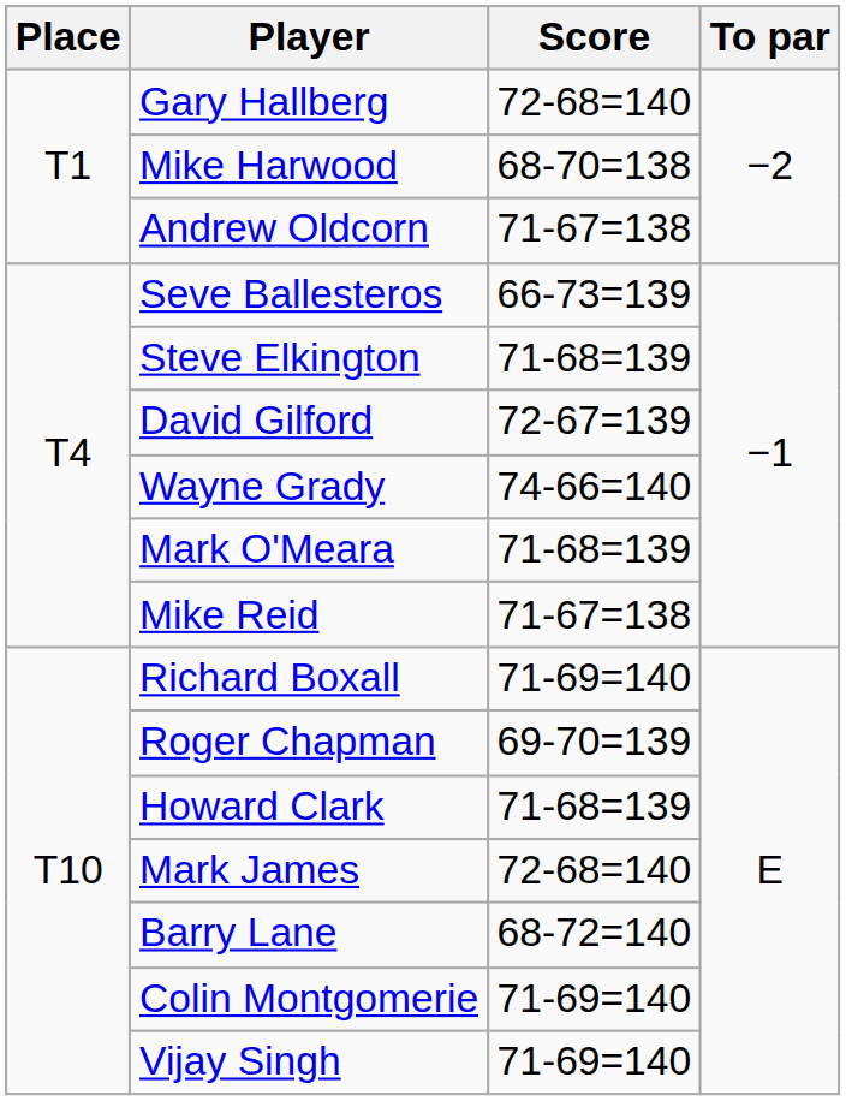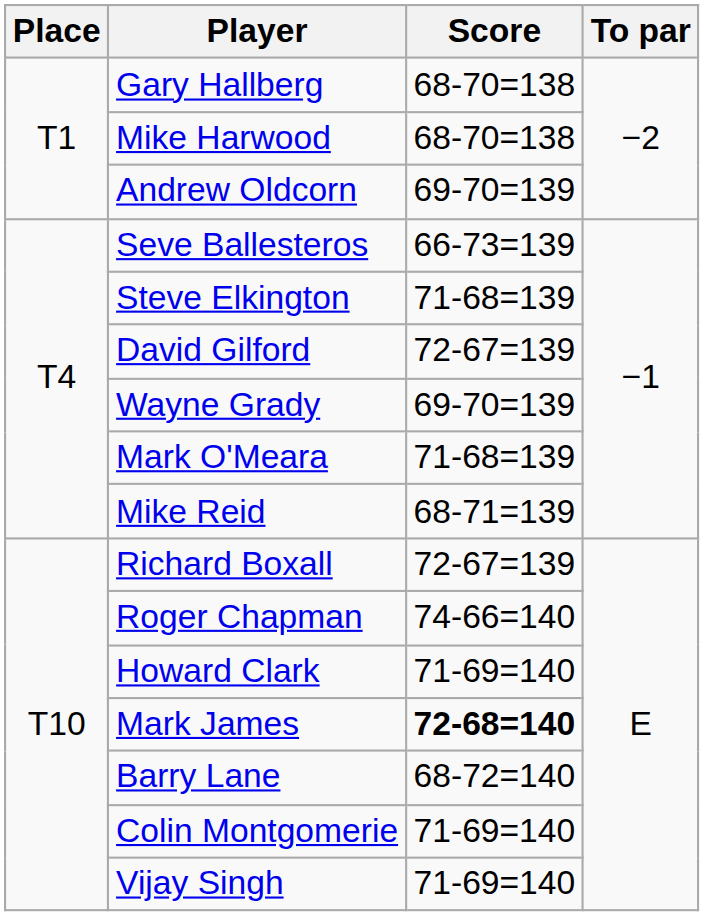 <table class="wikitable">
 <tr>
 <th>Place</th>
 <th>Player</th>
 <th>Score</th>
 <th>To par</th>
 </tr>
 <tr>
 <td rowspan="3" align=center>T1</td>
 <td> <a href='#'>Gary Hallberg</a></td>
-<td align=center>72-68=140</td>
+<td align=center>68-70=138</td>
 <td rowspan="3" align=center>−2</td>
 </tr>
 <tr>
 <td> <a href='#'>Mike Harwood</a></td>
 <td align=center>68-70=138</td>
 </tr>
 <tr>
 <td> <a href='#'>Andrew Oldcorn</a></td>
-<td align=center>71-67=138</td>
+<td align=center>69-70=139</td>
 </tr>
 <tr>
 <td rowspan="6" align=center>T4</td>
 <td> <a href='#'>Seve Ballesteros</a></td>
 <td align=center>66-73=139</td>
 <td rowspan="6" align=center>−1</td>
 </tr>
 <tr>
 <td> <a href='#'>Steve Elkington</a></td>
 <td align=center>71-68=139</td>
 </tr>
 <tr>
 <td> <a href='#'>David Gilford</a></td>
 <td align=center>72-67=139</td>
 </tr>
 <tr>
 <td> <a href='#'>Wayne Grady</a></td>
-<td align=center>74-66=140</td>
+<td align=center>69-70=139</td>
 </tr>
 <tr>
 <td> <a href='#'>Mark O'Meara</a></td>
 <td align=center>71-68=139</td>
 </tr>
 <tr>
 <td> <a href='#'>Mike Reid</a></td>
-<td align=center>71-67=138</td>
+<td align=center>68-71=139</td>
 </tr>
 <tr>
 <td rowspan="7" align=center>T10</td>
 <td> <a href='#'>Richard Boxall</a></td>
-<td align=center>71-69=140</td>
+<td align=center>72-67=139</td>
 <td rowspan="7" align=center>E</td>
 </tr>
 <tr>
 <td> <a href='#'>Roger Chapman</a></td>
-<td align=center>69-70=139</td>
+<td align=center>74-66=140</td>
 </tr>
 <tr>
 <td> <a href='#'>Howard Clark</a></td>
-<td align=center>71-68=139</td>
+<td align=center>71-69=140</td>
 </tr>
 <tr>
 <td> <a href='#'>Mark James</a></td>
-<td align=center>72-68=140</td>
+<td align=center><strong>72-68=140</strong></td>
 </tr>
 <tr>
 <td> <a href='#'>Barry Lane</a></td>
 <td align=center>68-72=140</td>
 </tr>
 <tr>
 <td> <a href='#'>Colin Montgomerie</a></td>
 <td align=center>71-69=140</td>
 </tr>
 <tr>
 <td> <a href='#'>Vijay Singh</a></td>
 <td align=center>71-69=140</td>
 </tr>
 </table>
